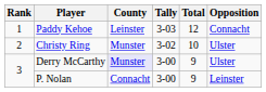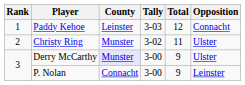 <table class="wikitable">
 <tr>
 <th>Rank</th>
 <th>Player</th>
 <th>County</th>
 <th>Tally</th>
 <th>Total</th>
 <th>Opposition</th>
 </tr>
 <tr>
 <td rowspan=1 align=center>1</td>
 <td><a href='#'>Paddy Kehoe</a></td>
 <td><a href='#'>Leinster</a></td>
 <td align=center>3-03</td>
 <td align=center>12</td>
 <td><a href='#'>Connacht</a></td>
 </tr>
 <tr>
 <td rowspan=1 align=center>2</td>
 <td><a href='#'>Christy Ring</a></td>
 <td><a href='#'>Munster</a></td>
 <td align=center>3-02</td>
-<td align=center>10</td>
+<td align=center>11</td>
 <td><a href='#'>Ulster</a></td>
 </tr>
 <tr>
 <td rowspan=2 align=center>3</td>
 <td>Derry McCarthy</td>
 <td style="background: lavender;"><a href='#'>Munster</a></td>
 <td align=center>3-00</td>
 <td align=center>9</td>
 <td><a href='#'>Ulster</a></td>
 </tr>
 <tr>
 <td>P. Nolan</td>
 <td><a href='#'>Connacht</a></td>
 <td align=center>3-00</td>
 <td align=center>9</td>
 <td><a href='#'>Leinster</a></td>
 </tr>
 </table>
